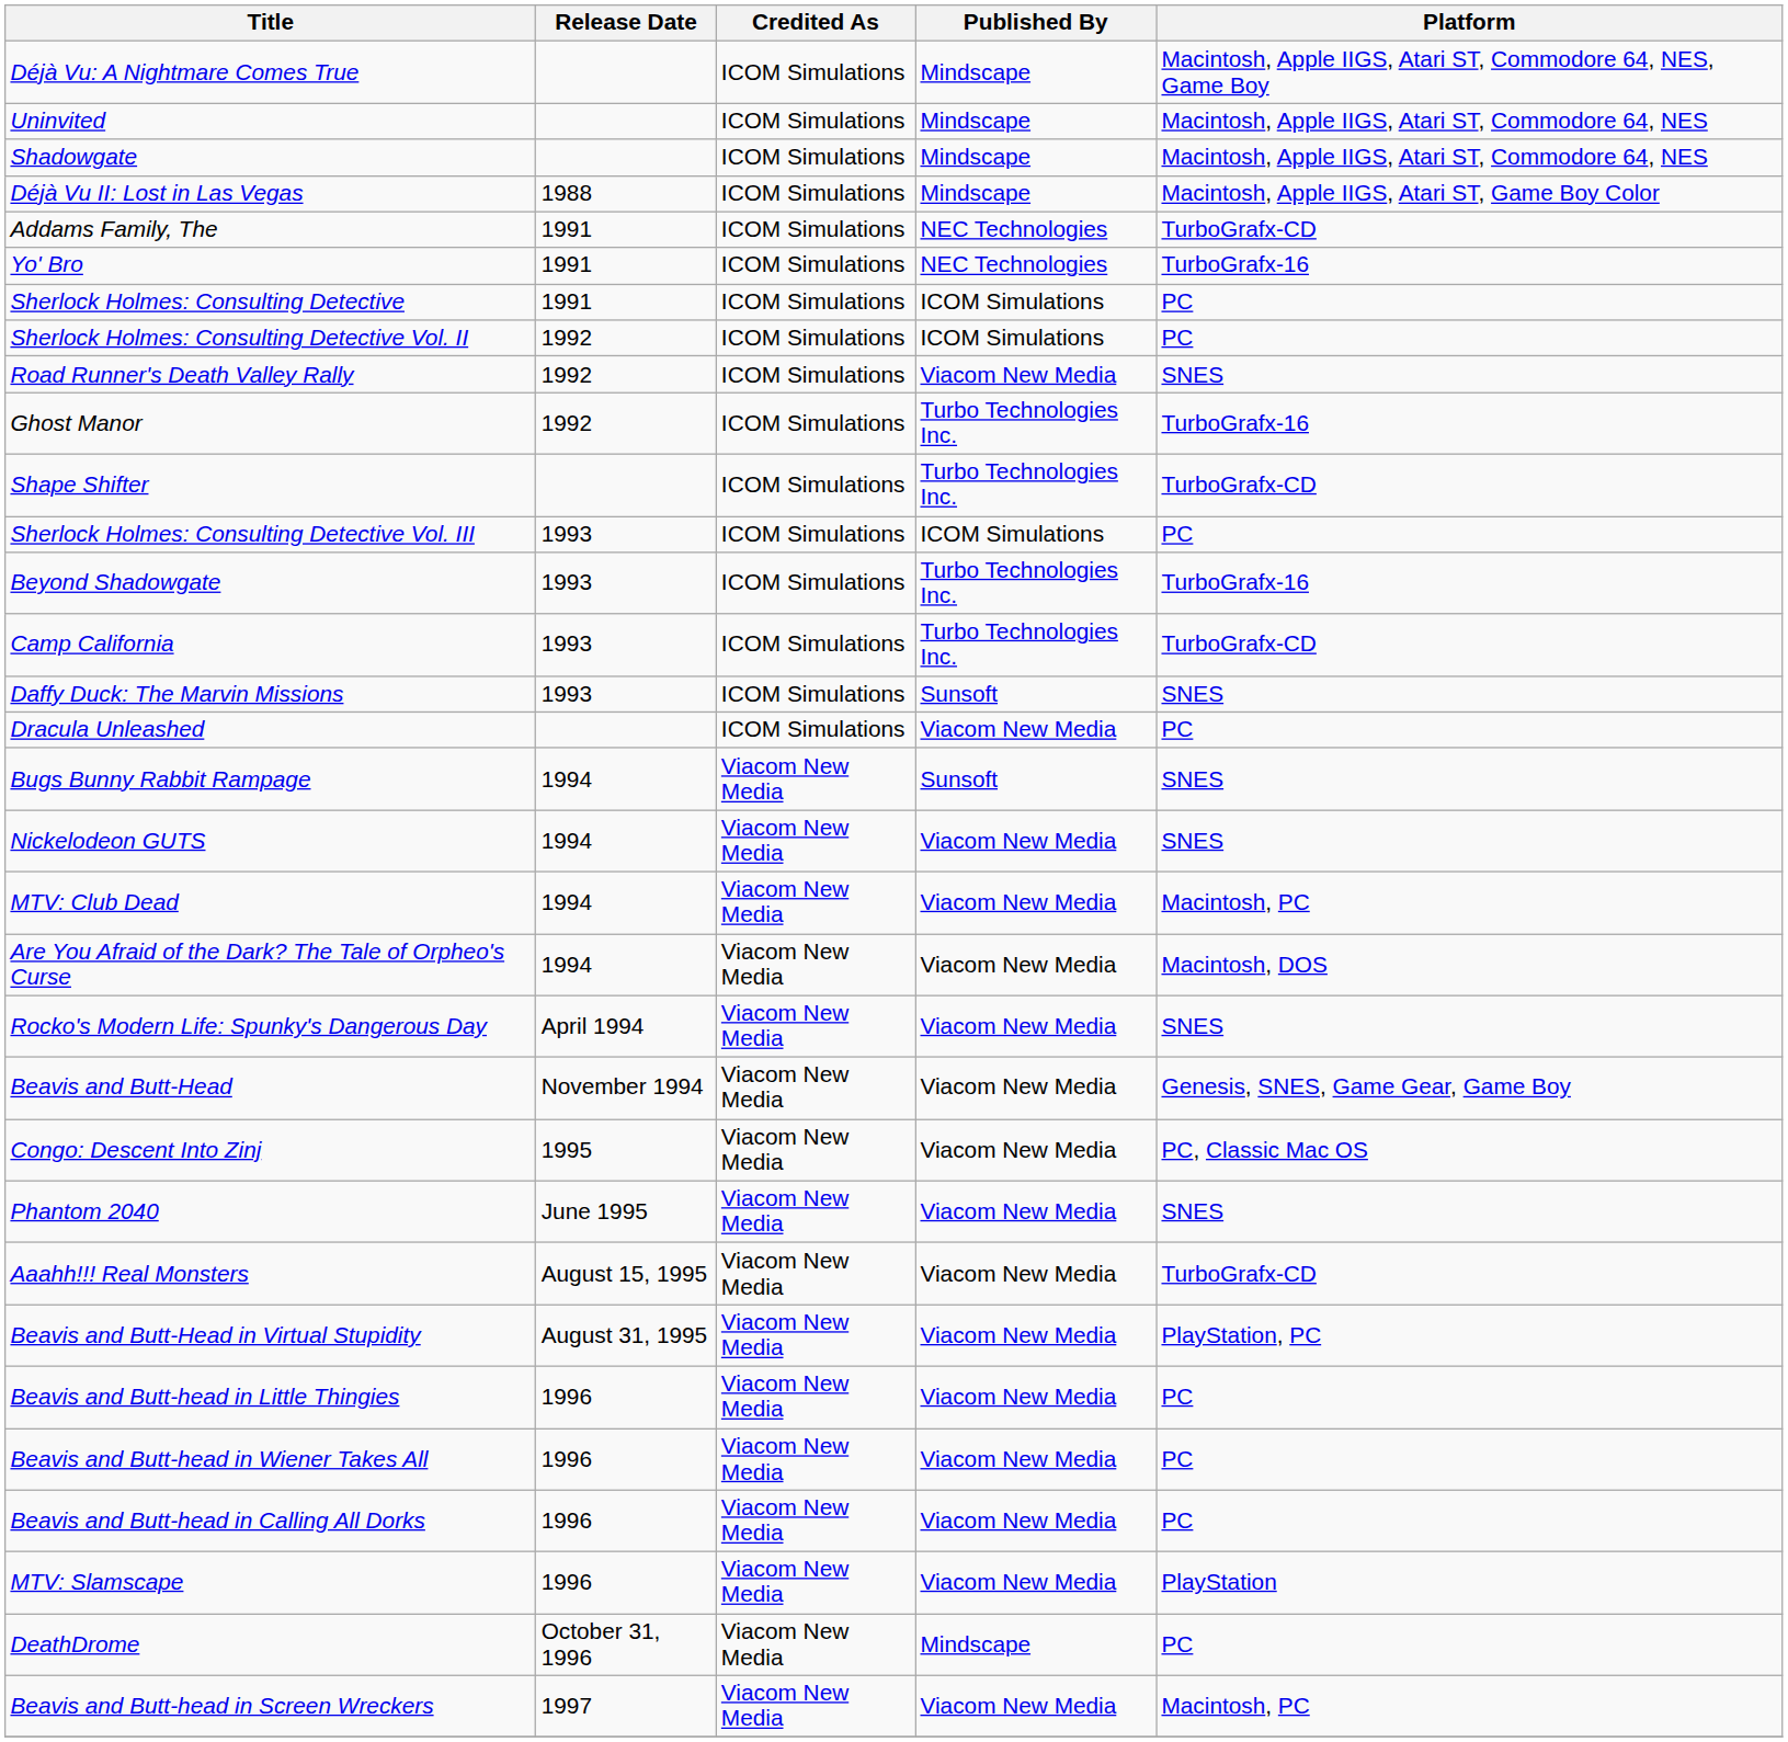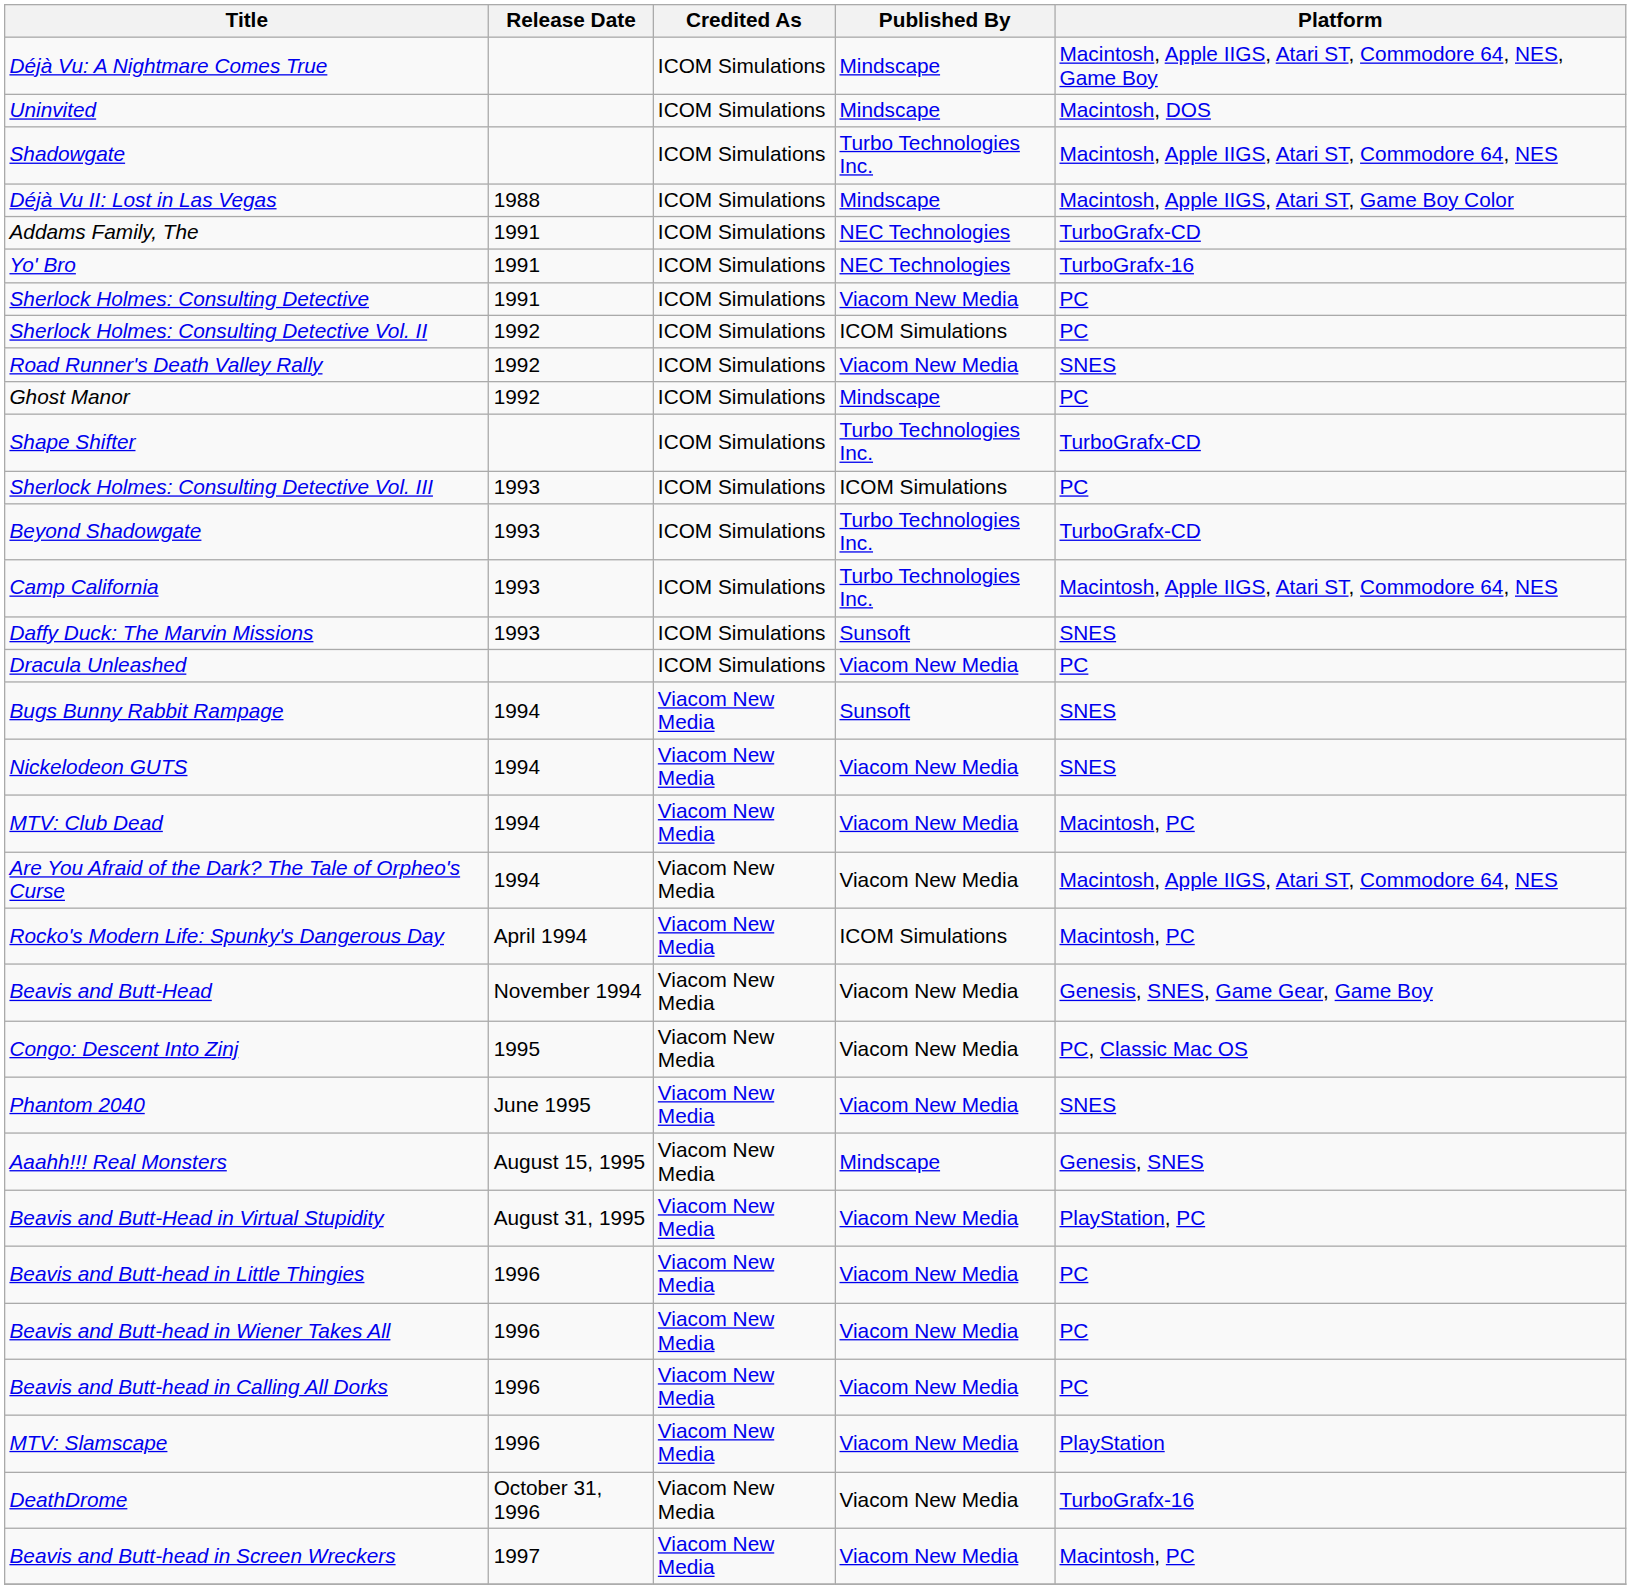 <table class="wikitable sortable">
 <tr>
 <th>Title</th>
 <th>Release Date</th>
 <th>Credited As</th>
 <th>Published By</th>
 <th>Platform</th>
 </tr>
 <tr>
 <td><em><a href='#'>Déjà Vu: A Nightmare Comes True</a></em></td>
 <td></td>
 <td>ICOM Simulations</td>
 <td><a href='#'>Mindscape</a></td>
 <td><a href='#'>Macintosh</a>, <a href='#'>Apple IIGS</a>, <a href='#'>Atari ST</a>, <a href='#'>Commodore 64</a>, <a href='#'>NES</a>, <a href='#'>Game Boy</a></td>
 </tr>
 <tr>
 <td><em><a href='#'>Uninvited</a></em></td>
 <td></td>
 <td>ICOM Simulations</td>
 <td><a href='#'>Mindscape</a></td>
-<td><a href='#'>Macintosh</a>, <a href='#'>Apple IIGS</a>, <a href='#'>Atari ST</a>, <a href='#'>Commodore 64</a>, <a href='#'>NES</a></td>
+<td><a href='#'>Macintosh</a>, <a href='#'>DOS</a></td>
 </tr>
 <tr>
 <td><em><a href='#'>Shadowgate</a></em></td>
 <td></td>
 <td>ICOM Simulations</td>
-<td><a href='#'>Mindscape</a></td>
+<td><a href='#'>Turbo Technologies Inc.</a></td>
 <td><a href='#'>Macintosh</a>, <a href='#'>Apple IIGS</a>, <a href='#'>Atari ST</a>, <a href='#'>Commodore 64</a>, <a href='#'>NES</a></td>
 </tr>
 <tr>
 <td><em><a href='#'>Déjà Vu II: Lost in Las Vegas</a></em></td>
 <td>1988</td>
 <td>ICOM Simulations</td>
 <td><a href='#'>Mindscape</a></td>
 <td><a href='#'>Macintosh</a>, <a href='#'>Apple IIGS</a>, <a href='#'>Atari ST</a>, <a href='#'>Game Boy Color</a></td>
 </tr>
 <tr>
 <td><em>Addams Family, The</em></td>
 <td>1991</td>
 <td>ICOM Simulations</td>
 <td><a href='#'>NEC Technologies</a></td>
 <td><a href='#'>TurboGrafx-CD</a></td>
 </tr>
 <tr>
 <td><em><a href='#'>Yo' Bro</a></em></td>
 <td>1991</td>
 <td>ICOM Simulations</td>
 <td><a href='#'>NEC Technologies</a></td>
 <td><a href='#'>TurboGrafx-16</a></td>
 </tr>
 <tr>
 <td><em><a href='#'>Sherlock Holmes: Consulting Detective</a></em></td>
 <td>1991</td>
 <td>ICOM Simulations</td>
-<td>ICOM Simulations</td>
+<td><a href='#'>Viacom New Media</a></td>
 <td><a href='#'>PC</a></td>
 </tr>
 <tr>
 <td><em><a href='#'>Sherlock Holmes: Consulting Detective Vol. II</a></em></td>
 <td>1992</td>
 <td>ICOM Simulations</td>
 <td>ICOM Simulations</td>
 <td><a href='#'>PC</a></td>
 </tr>
 <tr>
 <td><em><a href='#'>Road Runner's Death Valley Rally</a></em></td>
 <td>1992</td>
 <td>ICOM Simulations</td>
 <td><a href='#'>Viacom New Media</a></td>
 <td><a href='#'>SNES</a></td>
 </tr>
 <tr>
 <td><em>Ghost Manor</em></td>
 <td>1992</td>
 <td>ICOM Simulations</td>
-<td><a href='#'>Turbo Technologies Inc.</a></td>
-<td><a href='#'>TurboGrafx-16</a></td>
+<td><a href='#'>Mindscape</a></td>
+<td><a href='#'>PC</a></td>
 </tr>
 <tr>
 <td><em><a href='#'>Shape Shifter</a></em></td>
 <td></td>
 <td>ICOM Simulations</td>
 <td><a href='#'>Turbo Technologies Inc.</a></td>
 <td><a href='#'>TurboGrafx-CD</a></td>
 </tr>
 <tr>
 <td><em><a href='#'>Sherlock Holmes: Consulting Detective Vol. III</a></em></td>
 <td>1993</td>
 <td>ICOM Simulations</td>
 <td>ICOM Simulations</td>
 <td><a href='#'>PC</a></td>
 </tr>
 <tr>
 <td><em><a href='#'>Beyond Shadowgate</a></em></td>
 <td>1993</td>
 <td>ICOM Simulations</td>
 <td><a href='#'>Turbo Technologies Inc.</a></td>
-<td><a href='#'>TurboGrafx-16</a></td>
+<td><a href='#'>TurboGrafx-CD</a></td>
 </tr>
 <tr>
 <td><em><a href='#'>Camp California</a></em></td>
 <td>1993</td>
 <td>ICOM Simulations</td>
 <td><a href='#'>Turbo Technologies Inc.</a></td>
-<td><a href='#'>TurboGrafx-CD</a></td>
+<td><a href='#'>Macintosh</a>, <a href='#'>Apple IIGS</a>, <a href='#'>Atari ST</a>, <a href='#'>Commodore 64</a>, <a href='#'>NES</a></td>
 </tr>
 <tr>
 <td><em><a href='#'>Daffy Duck: The Marvin Missions</a></em></td>
 <td>1993</td>
 <td>ICOM Simulations</td>
 <td><a href='#'>Sunsoft</a></td>
 <td><a href='#'>SNES</a></td>
 </tr>
 <tr>
 <td><em><a href='#'>Dracula Unleashed</a></em></td>
 <td></td>
 <td>ICOM Simulations</td>
 <td><a href='#'>Viacom New Media</a></td>
 <td><a href='#'>PC</a></td>
 </tr>
 <tr>
 <td><em><a href='#'>Bugs Bunny Rabbit Rampage</a></em></td>
 <td>1994</td>
 <td><a href='#'>Viacom New Media</a></td>
 <td><a href='#'>Sunsoft</a></td>
 <td><a href='#'>SNES</a></td>
 </tr>
 <tr>
 <td><em><a href='#'>Nickelodeon GUTS</a></em></td>
 <td>1994</td>
 <td><a href='#'>Viacom New Media</a></td>
 <td><a href='#'>Viacom New Media</a></td>
 <td><a href='#'>SNES</a></td>
 </tr>
 <tr>
 <td><em><a href='#'>MTV: Club Dead</a></em></td>
 <td>1994</td>
 <td><a href='#'>Viacom New Media</a></td>
 <td><a href='#'>Viacom New Media</a></td>
 <td><a href='#'>Macintosh</a>, <a href='#'>PC</a></td>
 </tr>
 <tr>
 <td><em><a href='#'>Are You Afraid of the Dark? The Tale of Orpheo's Curse</a></em></td>
 <td>1994</td>
 <td>Viacom New Media</td>
 <td>Viacom New Media</td>
-<td><a href='#'>Macintosh</a>, <a href='#'>DOS</a></td>
+<td><a href='#'>Macintosh</a>, <a href='#'>Apple IIGS</a>, <a href='#'>Atari ST</a>, <a href='#'>Commodore 64</a>, <a href='#'>NES</a></td>
 </tr>
 <tr>
 <td><em><a href='#'>Rocko's Modern Life: Spunky's Dangerous Day</a></em></td>
 <td>April 1994</td>
 <td><a href='#'>Viacom New Media</a></td>
-<td><a href='#'>Viacom New Media</a></td>
-<td><a href='#'>SNES</a></td>
+<td>ICOM Simulations</td>
+<td><a href='#'>Macintosh</a>, <a href='#'>PC</a></td>
 </tr>
 <tr>
 <td><a href='#'><em>Beavis and Butt-Head</em></a></td>
 <td>November 1994</td>
 <td>Viacom New Media</td>
 <td>Viacom New Media</td>
 <td><a href='#'>Genesis</a>, <a href='#'>SNES</a>, <a href='#'>Game Gear</a>, <a href='#'>Game Boy</a></td>
 </tr>
 <tr>
 <td><em><a href='#'>Congo: Descent Into Zinj</a></em></td>
 <td>1995</td>
 <td>Viacom New Media</td>
 <td>Viacom New Media</td>
 <td><a href='#'>PC</a>, <a href='#'>Classic Mac OS</a></td>
 </tr>
 <tr>
 <td><em><a href='#'>Phantom 2040</a></em></td>
 <td>June 1995</td>
 <td><a href='#'>Viacom New Media</a></td>
 <td><a href='#'>Viacom New Media</a></td>
 <td><a href='#'>SNES</a></td>
 </tr>
 <tr>
 <td><em><a href='#'>Aaahh!!! Real Monsters</a></em></td>
 <td>August 15, 1995</td>
 <td>Viacom New Media</td>
-<td>Viacom New Media</td>
-<td><a href='#'>TurboGrafx-CD</a></td>
+<td><a href='#'>Mindscape</a></td>
+<td><a href='#'>Genesis</a>, <a href='#'>SNES</a></td>
 </tr>
 <tr>
 <td><em><a href='#'>Beavis and Butt-Head in Virtual Stupidity</a></em></td>
 <td>August 31, 1995</td>
 <td><a href='#'>Viacom New Media</a></td>
 <td><a href='#'>Viacom New Media</a></td>
 <td><a href='#'>PlayStation</a>, <a href='#'>PC</a></td>
 </tr>
 <tr>
 <td><em><a href='#'>Beavis and Butt-head in Little Thingies</a></em></td>
 <td>1996</td>
 <td><a href='#'>Viacom New Media</a></td>
 <td><a href='#'>Viacom New Media</a></td>
 <td><a href='#'>PC</a></td>
 </tr>
 <tr>
 <td><em><a href='#'>Beavis and Butt-head in Wiener Takes All</a></em></td>
 <td>1996</td>
 <td><a href='#'>Viacom New Media</a></td>
 <td><a href='#'>Viacom New Media</a></td>
 <td><a href='#'>PC</a></td>
 </tr>
 <tr>
 <td><em><a href='#'>Beavis and Butt-head in Calling All Dorks</a></em></td>
 <td>1996</td>
 <td><a href='#'>Viacom New Media</a></td>
 <td><a href='#'>Viacom New Media</a></td>
 <td><a href='#'>PC</a></td>
 </tr>
 <tr>
 <td><em><a href='#'>MTV: Slamscape</a></em></td>
 <td>1996</td>
 <td><a href='#'>Viacom New Media</a></td>
 <td><a href='#'>Viacom New Media</a></td>
 <td><a href='#'>PlayStation</a></td>
 </tr>
 <tr>
 <td><em><a href='#'>DeathDrome</a></em></td>
 <td>October 31, 1996</td>
 <td>Viacom New Media</td>
-<td><a href='#'>Mindscape</a></td>
-<td><a href='#'>PC</a></td>
+<td>Viacom New Media</td>
+<td><a href='#'>TurboGrafx-16</a></td>
 </tr>
 <tr>
 <td><em><a href='#'>Beavis and Butt-head in Screen Wreckers</a></em></td>
 <td>1997</td>
 <td><a href='#'>Viacom New Media</a></td>
 <td><a href='#'>Viacom New Media</a></td>
 <td><a href='#'>Macintosh</a>, <a href='#'>PC</a></td>
 </tr>
 <tr>
 </tr>
 </table>
